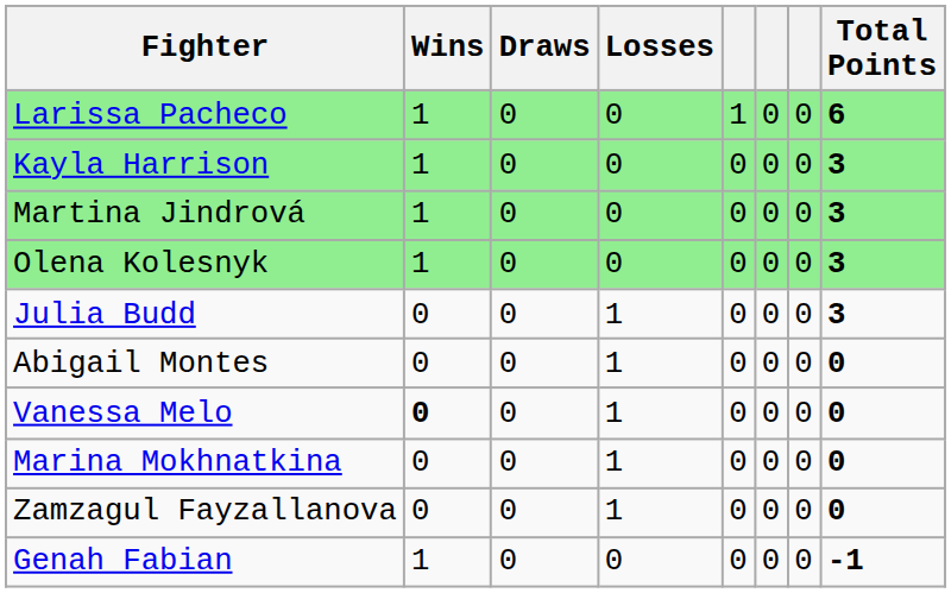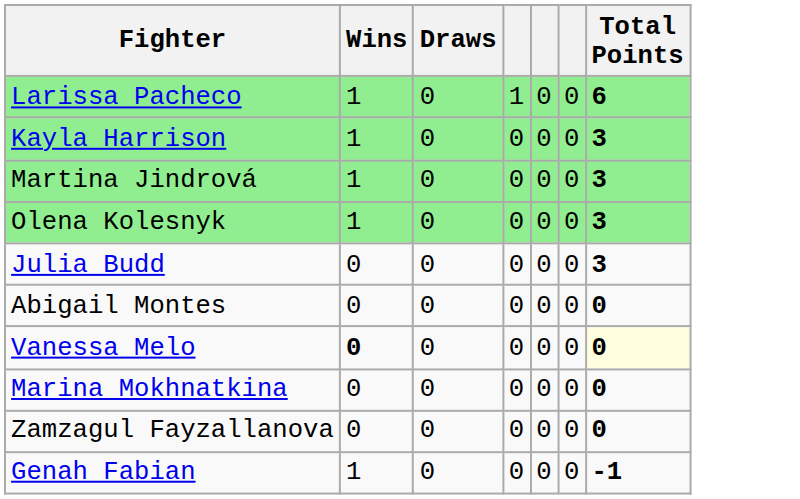 <table class="wikitable sortable">
 <tr>
 <th>Fighter</th>
 <th>Wins</th>
 <th>Draws</th>
-<th>Losses</th>
 <th></th>
 <th></th>
 <th></th>
 <th>Total<br> Points</th>
 </tr>
 <tr style="background:#90EE90;">
 <td><a href='#'>Larissa Pacheco</a></td>
 <td>1</td>
-<td>0</td>
 <td>0</td>
 <td>1</td>
 <td>0</td>
 <td>0</td>
 <td><strong>6</strong></td>
 </tr>
 <tr style="background:#90EE90;">
 <td><a href='#'>Kayla Harrison</a></td>
 <td>1</td>
 <td>0</td>
 <td>0</td>
 <td>0</td>
 <td>0</td>
-<td>0</td>
 <td><strong>3</strong></td>
 </tr>
 <tr style="background:#90EE90;">
 <td>Martina Jindrová</td>
 <td>1</td>
-<td>0</td>
 <td>0</td>
 <td>0</td>
 <td>0</td>
 <td>0</td>
 <td><strong>3</strong></td>
 </tr>
 <tr style="background:#90EE90;">
 <td>Olena Kolesnyk</td>
 <td>1</td>
 <td>0</td>
 <td>0</td>
 <td>0</td>
 <td>0</td>
-<td>0</td>
 <td><strong>3</strong></td>
 </tr>
 <tr>
 <td><a href='#'>Julia Budd</a></td>
 <td>0</td>
 <td>0</td>
-<td>1</td>
 <td>0</td>
 <td>0</td>
 <td>0</td>
 <td><strong>3</strong></td>
 </tr>
 <tr>
 <td>Abigail Montes</td>
 <td>0</td>
 <td>0</td>
-<td>1</td>
 <td>0</td>
 <td>0</td>
 <td>0</td>
 <td><strong>0</strong></td>
 </tr>
 <tr>
 <td><a href='#'>Vanessa Melo</a></td>
 <td><strong>0</strong></td>
 <td>0</td>
-<td>1</td>
 <td>0</td>
 <td>0</td>
 <td>0</td>
-<td><strong>0</strong></td>
+<td style="background: lightyellow;"><strong>0</strong></td>
 </tr>
 <tr>
 <td><a href='#'>Marina Mokhnatkina</a></td>
 <td>0</td>
 <td>0</td>
-<td>1</td>
 <td>0</td>
 <td>0</td>
 <td>0</td>
 <td><strong>0</strong></td>
 </tr>
 <tr>
 <td>Zamzagul Fayzallanova</td>
 <td>0</td>
 <td>0</td>
-<td>1</td>
 <td>0</td>
 <td>0</td>
 <td>0</td>
 <td><strong>0</strong></td>
 </tr>
 <tr>
 <td><a href='#'>Genah Fabian</a></td>
 <td>1</td>
 <td>0</td>
 <td>0</td>
 <td>0</td>
 <td>0</td>
-<td>0</td>
 <td><strong>-1</strong></td>
 </tr>
 </table>
